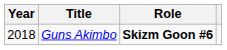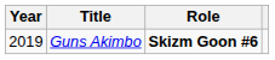 <table class="wikitable">
 <tr>
 <th>Year</th>
 <th>Title</th>
 <th>Role</th>
 <th></th>
 </tr>
 <tr>
-<td>2018</td>
+<td>2019</td>
 <td><em><a href='#'>Guns Akimbo</a></em></td>
 <td><strong>Skizm Goon #6</strong></td>
 <td></td>
 </tr>
 </table>
